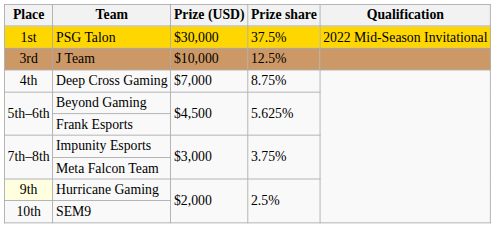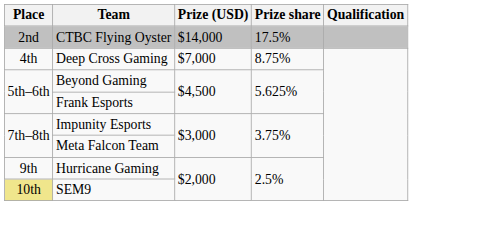 <table class="wikitable" style="white-space:nowrap">
 <tr>
 <th>Place</th>
 <th>Team</th>
 <th>Prize (USD)</th>
 <th>Prize share</th>
 <th>Qualification</th>
 </tr>
-<tr style="background-color: gold">
-<td style="text-align: center">1st</td>
-<td> PSG Talon</td>
-<td>$30,000</td>
-<td>37.5%</td>
-<td>2022 Mid-Season Invitational</td>
-</tr>
-<tr style="background-color: #c96">
-<td style="text-align: center">3rd</td>
-<td> J Team</td>
-<td>$10,000</td>
-<td>12.5%</td>
+<tr style="background-color: silver">
+<td style="text-align: center">2nd</td>
+<td> CTBC Flying Oyster</td>
+<td>$14,000</td>
+<td>17.5%</td>
 <td></td>
 </tr>
 <tr>
 <td style="text-align: center">4th</td>
 <td> Deep Cross Gaming</td>
 <td>$7,000</td>
 <td>8.75%</td>
 <td rowspan="7"></td>
 </tr>
 <tr>
 <td rowspan="2" style="text-align: center">5th–6th</td>
 <td> Beyond Gaming</td>
 <td rowspan="2">$4,500</td>
 <td rowspan="2">5.625%</td>
 </tr>
 <tr>
 <td> Frank Esports</td>
 </tr>
 <tr>
 <td rowspan="2" style="text-align: center">7th–8th</td>
 <td> Impunity Esports</td>
 <td rowspan="2">$3,000</td>
 <td rowspan="2">3.75%</td>
 </tr>
 <tr>
 <td> Meta Falcon Team</td>
 </tr>
 <tr>
-<td style="background: lightyellow; text-align: center">9th</td>
+<td style="text-align: center">9th</td>
 <td> Hurricane Gaming</td>
 <td rowspan="2">$2,000</td>
 <td rowspan="2">2.5%</td>
 </tr>
 <tr>
-<td style="text-align: center">10th</td>
+<td style="background: khaki; text-align: center">10th</td>
 <td> SEM9</td>
 </tr>
 </table>
